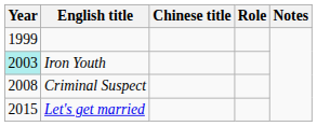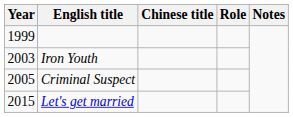 <table class="wikitable">
 <tr>
 <th>Year</th>
 <th>English title</th>
 <th>Chinese title</th>
 <th>Role</th>
 <th>Notes</th>
 </tr>
 <tr>
 <td>1999</td>
 <td></td>
 <td></td>
 <td></td>
 </tr>
 <tr>
-<td style="background: paleturquoise;">2003</td>
+<td>2003</td>
 <td><em>Iron Youth</em></td>
 <td></td>
 <td></td>
 </tr>
 <tr>
-<td>2008</td>
+<td>2005</td>
 <td><em>Criminal Suspect</em></td>
 <td></td>
 <td></td>
 </tr>
 <tr>
 <td>2015</td>
 <td><em><a href='#'>Let's get married</a></em></td>
 <td></td>
 <td></td>
 </tr>
 </table>
